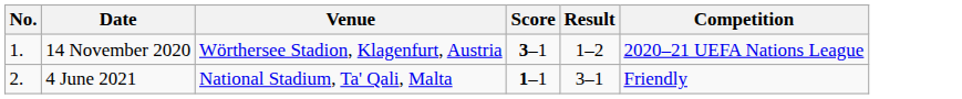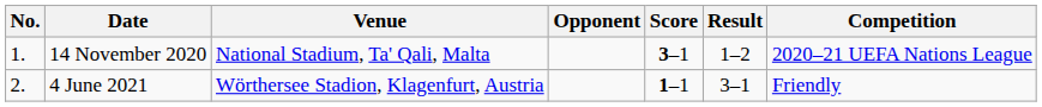 <table class="wikitable">
 <tr>
 <th>No.</th>
 <th>Date</th>
 <th>Venue</th>
+<th>Opponent</th>
 <th>Score</th>
 <th>Result</th>
 <th>Competition</th>
 </tr>
 <tr>
 <td>1.</td>
 <td>14 November 2020</td>
-<td><a href='#'>Wörthersee Stadion</a>, <a href='#'>Klagenfurt</a>, <a href='#'>Austria</a></td>
+<td><a href='#'>National Stadium</a>, <a href='#'>Ta' Qali</a>, <a href='#'>Malta</a></td>
+<td></td>
 <td align=center><strong>3</strong>–1</td>
 <td align=center>1–2</td>
 <td><a href='#'>2020–21 UEFA Nations League</a></td>
 </tr>
 <tr>
 <td>2.</td>
 <td>4 June 2021</td>
-<td><a href='#'>National Stadium</a>, <a href='#'>Ta' Qali</a>, <a href='#'>Malta</a></td>
+<td><a href='#'>Wörthersee Stadion</a>, <a href='#'>Klagenfurt</a>, <a href='#'>Austria</a></td>
+<td></td>
 <td align=center><strong>1</strong>–1</td>
 <td align=center>3–1</td>
 <td><a href='#'>Friendly</a></td>
 </tr>
 </table>
